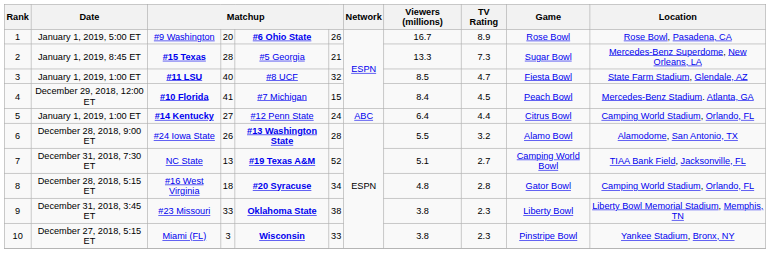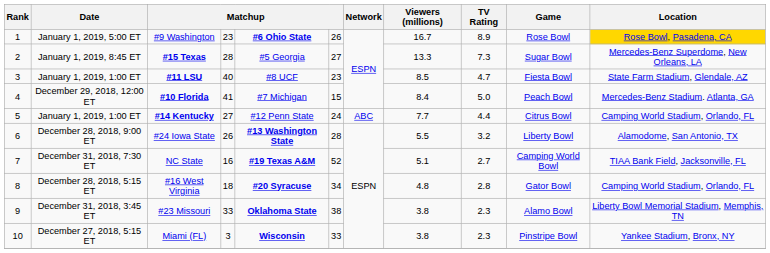 <table class="wikitable" style="font-size: 94%; text-align:center">
 <tr>
 <th>Rank</th>
 <th>Date</th>
 <th colspan=4>Matchup</th>
 <th>Network</th>
 <th>Viewers (millions)</th>
 <th>TV Rating</th>
 <th>Game</th>
 <th>Location</th>
 </tr>
 <tr>
 <td>1</td>
 <td>January 1, 2019, 5:00 ET</td>
 <td><a href='#'>#9 Washington</a></td>
-<td>20</td>
+<td>23</td>
 <td><strong><a href='#'>#6 Ohio State</a></strong></td>
 <td>26</td>
 <td rowspan="4"><a href='#'>ESPN</a></td>
 <td>16.7</td>
 <td>8.9</td>
 <td><a href='#'>Rose Bowl</a></td>
-<td><a href='#'>Rose Bowl</a>, <a href='#'>Pasadena, CA</a></td>
+<td style="background: gold;"><a href='#'>Rose Bowl</a>, <a href='#'>Pasadena, CA</a></td>
 </tr>
 <tr>
 <td>2</td>
 <td>January 1, 2019, 8:45 ET</td>
 <td><strong><a href='#'>#15 Texas</a></strong></td>
 <td>28</td>
 <td><a href='#'>#5 Georgia</a></td>
-<td>21</td>
+<td>27</td>
 <td>13.3</td>
 <td>7.3</td>
 <td><a href='#'>Sugar Bowl</a></td>
 <td><a href='#'>Mercedes-Benz Superdome</a>, <a href='#'>New Orleans, LA</a></td>
 </tr>
 <tr>
 <td>3</td>
 <td>January 1, 2019, 1:00 ET</td>
 <td><strong><a href='#'>#11 LSU</a></strong></td>
 <td>40</td>
 <td><a href='#'>#8 UCF</a></td>
-<td>32</td>
+<td>23</td>
 <td>8.5</td>
 <td>4.7</td>
 <td><a href='#'>Fiesta Bowl</a></td>
 <td><a href='#'>State Farm Stadium</a>, <a href='#'>Glendale, AZ</a></td>
 </tr>
 <tr>
 <td>4</td>
 <td>December 29, 2018, 12:00 ET</td>
 <td><strong><a href='#'>#10 Florida</a></strong></td>
 <td>41</td>
 <td><a href='#'>#7 Michigan</a></td>
 <td>15</td>
 <td>8.4</td>
-<td>4.5</td>
+<td>5.0</td>
 <td><a href='#'>Peach Bowl</a></td>
 <td><a href='#'>Mercedes-Benz Stadium</a>. <a href='#'>Atlanta, GA</a></td>
 </tr>
 <tr>
 <td>5</td>
 <td>January 1, 2019, 1:00 ET</td>
 <td><strong><a href='#'>#14 Kentucky</a></strong></td>
 <td>27</td>
 <td><a href='#'>#12 Penn State</a></td>
 <td>24</td>
 <td><a href='#'>ABC</a></td>
-<td>6.4</td>
+<td>7.7</td>
 <td>4.4</td>
 <td><a href='#'>Citrus Bowl</a></td>
 <td><a href='#'>Camping World Stadium</a>, <a href='#'>Orlando, FL</a></td>
 </tr>
 <tr>
 <td>6</td>
 <td>December 28, 2018, 9:00 ET</td>
 <td><a href='#'>#24 Iowa State</a></td>
 <td>26</td>
 <td><strong><a href='#'>#13 Washington State</a></strong></td>
 <td>28</td>
 <td rowspan="5">ESPN</td>
 <td>5.5</td>
 <td>3.2</td>
-<td><a href='#'>Alamo Bowl</a></td>
+<td><a href='#'>Liberty Bowl</a></td>
 <td><a href='#'>Alamodome</a>, <a href='#'>San Antonio, TX</a></td>
 </tr>
 <tr>
 <td>7</td>
 <td>December 31, 2018, 7:30 ET</td>
 <td><a href='#'>NC State</a></td>
-<td>13</td>
+<td>16</td>
 <td><strong><a href='#'>#19 Texas A&M</a></strong></td>
 <td>52</td>
 <td>5.1</td>
 <td>2.7</td>
 <td><a href='#'>Camping World Bowl</a></td>
 <td><a href='#'>TIAA Bank Field</a>, <a href='#'>Jacksonville, FL</a></td>
 </tr>
 <tr>
 <td>8</td>
 <td>December 28, 2018, 5:15 ET</td>
 <td><a href='#'>#16 West Virginia</a></td>
 <td>18</td>
 <td><strong><a href='#'>#20 Syracuse</a></strong></td>
 <td>34</td>
 <td>4.8</td>
 <td>2.8</td>
 <td><a href='#'>Gator Bowl</a></td>
 <td><a href='#'>Camping World Stadium</a>, <a href='#'>Orlando, FL</a></td>
 </tr>
 <tr>
 <td>9</td>
 <td>December 31, 2018, 3:45 ET</td>
 <td><a href='#'>#23 Missouri</a></td>
 <td>33</td>
 <td><strong><a href='#'>Oklahoma State</a></strong></td>
 <td>38</td>
 <td>3.8</td>
 <td>2.3</td>
-<td><a href='#'>Liberty Bowl</a></td>
+<td><a href='#'>Alamo Bowl</a></td>
 <td><a href='#'>Liberty Bowl Memorial Stadium</a>, <a href='#'>Memphis, TN</a></td>
 </tr>
 <tr>
 <td>10</td>
 <td>December 27, 2018, 5:15 ET</td>
 <td><a href='#'>Miami (FL)</a></td>
 <td>3</td>
 <td><strong><a href='#'>Wisconsin</a></strong></td>
 <td>33</td>
 <td>3.8</td>
 <td>2.3</td>
 <td><a href='#'>Pinstripe Bowl</a></td>
 <td><a href='#'>Yankee Stadium</a>, <a href='#'>Bronx, NY</a></td>
 </tr>
 <tr>
 </tr>
 </table>
